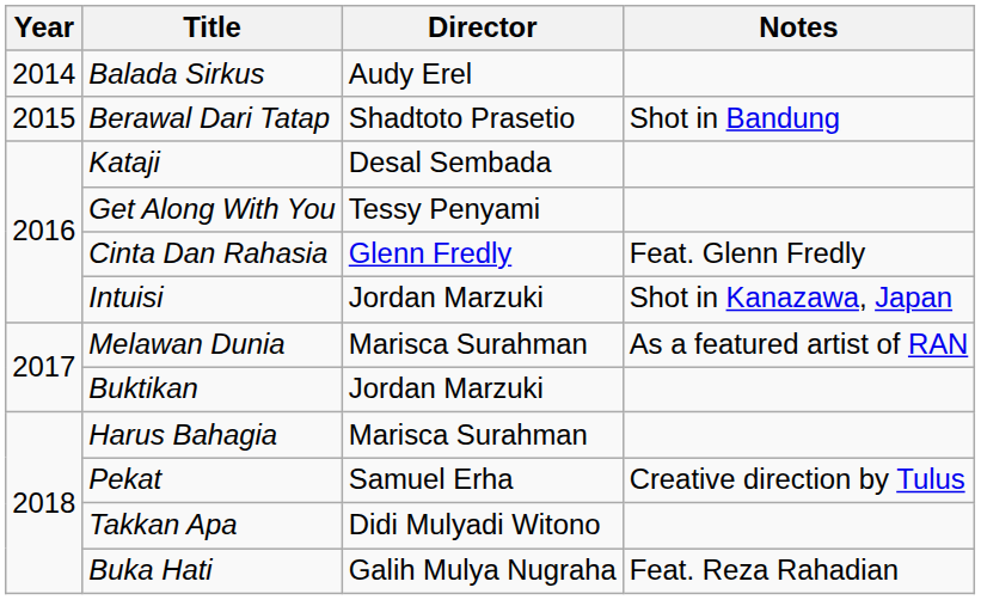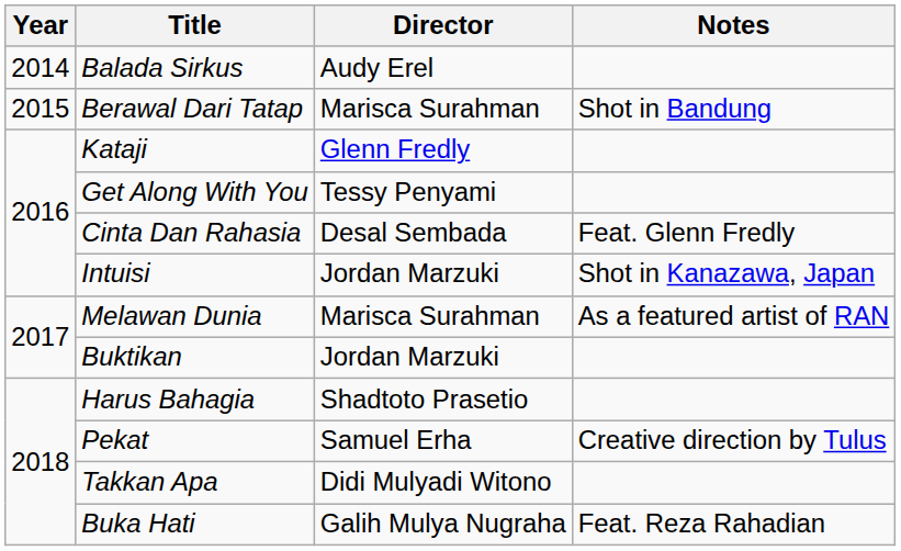 <table class="wikitable">
 <tr>
 <th>Year</th>
 <th>Title</th>
 <th>Director</th>
 <th>Notes</th>
 </tr>
 <tr>
 <td>2014</td>
 <td><em>Balada Sirkus</em></td>
 <td>Audy Erel</td>
 <td></td>
 </tr>
 <tr>
 <td>2015</td>
 <td><em>Berawal Dari Tatap</em></td>
-<td>Shadtoto Prasetio</td>
+<td>Marisca Surahman</td>
 <td>Shot in <a href='#'>Bandung</a></td>
 </tr>
 <tr>
 <td rowspan="4">2016</td>
 <td><em>Kataji</em></td>
-<td>Desal Sembada</td>
+<td><a href='#'>Glenn Fredly</a></td>
 <td></td>
 </tr>
 <tr>
 <td><em>Get Along With You</em></td>
 <td>Tessy Penyami</td>
 <td></td>
 </tr>
 <tr>
 <td><em>Cinta Dan Rahasia</em></td>
-<td><a href='#'>Glenn Fredly</a></td>
+<td>Desal Sembada</td>
 <td>Feat. Glenn Fredly</td>
 </tr>
 <tr>
 <td><em>Intuisi</em></td>
 <td>Jordan Marzuki</td>
 <td>Shot in <a href='#'>Kanazawa</a>, <a href='#'>Japan</a></td>
 </tr>
 <tr>
 <td rowspan="2">2017</td>
 <td><em>Melawan Dunia</em></td>
 <td>Marisca Surahman</td>
 <td>As a featured artist of <a href='#'>RAN</a></td>
 </tr>
 <tr>
 <td><em>Buktikan</em></td>
 <td>Jordan Marzuki</td>
 <td></td>
 </tr>
 <tr>
 <td rowspan="4">2018</td>
 <td><em>Harus Bahagia</em></td>
-<td>Marisca Surahman</td>
+<td>Shadtoto Prasetio</td>
 <td></td>
 </tr>
 <tr>
 <td><em>Pekat</em></td>
 <td>Samuel Erha</td>
 <td>Creative direction by <a href='#'>Tulus</a></td>
 </tr>
 <tr>
 <td><em>Takkan Apa</em></td>
 <td>Didi Mulyadi Witono</td>
 <td></td>
 </tr>
 <tr>
 <td><em>Buka Hati</em></td>
 <td>Galih Mulya Nugraha</td>
 <td>Feat. Reza Rahadian</td>
 </tr>
 </table>
